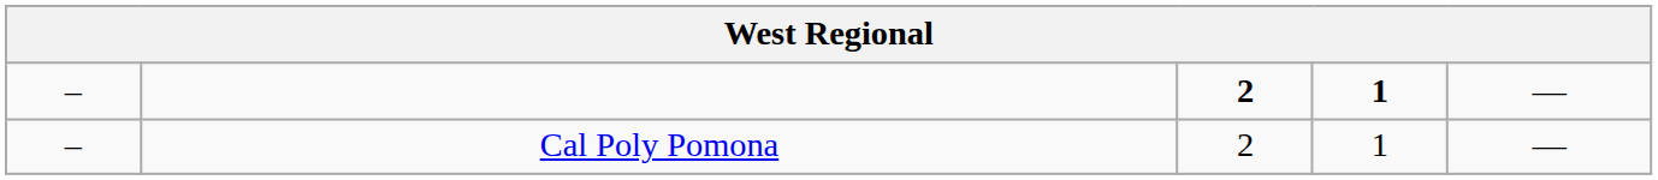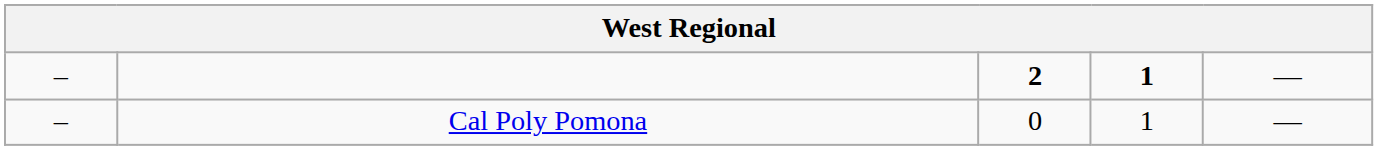 <table class="wikitable" style="font-size:90%; width: 55%; text-align: center">
 <tr>
 <th colspan=5>West Regional</th>
 </tr>
 <tr>
 <td>–</td>
 <td><strong></strong></td>
 <td><strong>2</strong></td>
 <td><strong>1</strong></td>
 <td>—</td>
 </tr>
 <tr>
 <td>–</td>
 <td><a href='#'>Cal Poly Pomona</a></td>
-<td>2</td>
+<td>0</td>
 <td>1</td>
 <td>—</td>
 </tr>
 </table>
